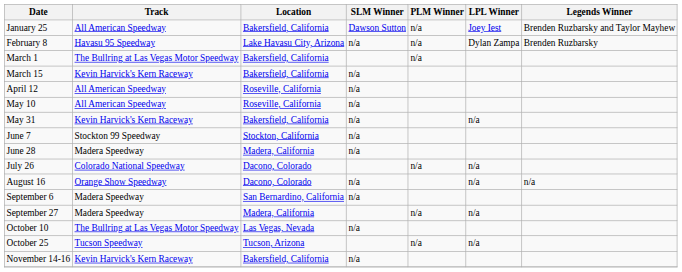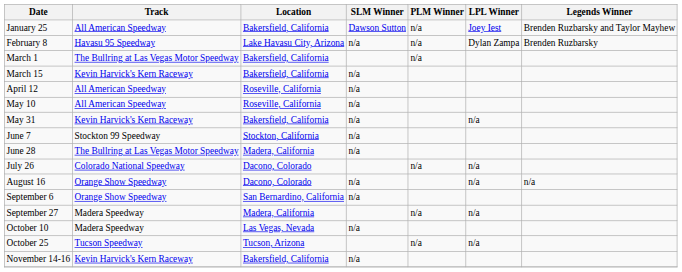 <table class="wikitable" style="font-size:90%;">
 <tr>
 <th>Date</th>
 <th>Track</th>
 <th>Location</th>
 <th>SLM Winner</th>
 <th>PLM Winner</th>
 <th>LPL Winner</th>
 <th>Legends Winner</th>
 </tr>
 <tr>
 <td>January 25</td>
 <td><a href='#'>All American Speedway</a></td>
 <td><a href='#'>Bakersfield, California</a></td>
 <td><a href='#'>Dawson Sutton</a></td>
 <td>n/a</td>
 <td><a href='#'>Joey Iest</a></td>
 <td>Brenden Ruzbarsky and Taylor Mayhew</td>
 </tr>
 <tr>
 <td>February 8</td>
 <td><a href='#'>Havasu 95 Speedway</a></td>
 <td><a href='#'>Lake Havasu City, Arizona</a></td>
 <td>n/a</td>
 <td>n/a</td>
 <td>Dylan Zampa</td>
 <td>Brenden Ruzbarsky</td>
 </tr>
 <tr>
 <td>March 1</td>
 <td><a href='#'>The Bullring at Las Vegas Motor Speedway</a></td>
 <td><a href='#'>Bakersfield, California</a></td>
 <td></td>
 <td>n/a</td>
 <td></td>
 <td></td>
 </tr>
 <tr>
 <td>March 15</td>
 <td><a href='#'>Kevin Harvick's Kern Raceway</a></td>
 <td><a href='#'>Bakersfield, California</a></td>
 <td>n/a</td>
 <td></td>
 <td></td>
 <td></td>
 </tr>
 <tr>
 <td>April 12</td>
 <td><a href='#'>All American Speedway</a></td>
 <td><a href='#'>Roseville, California</a></td>
 <td>n/a</td>
 <td></td>
 <td></td>
 <td></td>
 </tr>
 <tr>
 <td>May 10</td>
 <td><a href='#'>All American Speedway</a></td>
 <td><a href='#'>Roseville, California</a></td>
 <td>n/a</td>
 <td></td>
 <td></td>
 <td></td>
 </tr>
 <tr>
 <td>May 31</td>
 <td><a href='#'>Kevin Harvick's Kern Raceway</a></td>
 <td><a href='#'>Bakersfield, California</a></td>
 <td>n/a</td>
 <td></td>
 <td>n/a</td>
 <td></td>
 </tr>
 <tr>
 <td>June 7</td>
 <td>Stockton 99 Speedway</td>
 <td><a href='#'>Stockton, California</a></td>
 <td>n/a</td>
 <td></td>
 <td></td>
 <td></td>
 </tr>
 <tr>
 <td>June 28</td>
-<td>Madera Speedway</td>
+<td><a href='#'>The Bullring at Las Vegas Motor Speedway</a></td>
 <td><a href='#'>Madera, California</a></td>
 <td>n/a</td>
 <td></td>
 <td></td>
 <td></td>
 </tr>
 <tr>
 <td>July 26</td>
 <td><a href='#'>Colorado National Speedway</a></td>
 <td><a href='#'>Dacono, Colorado</a></td>
 <td></td>
 <td>n/a</td>
 <td>n/a</td>
 <td></td>
 </tr>
 <tr>
 <td>August 16</td>
 <td><a href='#'>Orange Show Speedway</a></td>
 <td><a href='#'>Dacono, Colorado</a></td>
 <td>n/a</td>
 <td></td>
 <td>n/a</td>
 <td>n/a</td>
 </tr>
 <tr>
 <td>September 6</td>
-<td>Madera Speedway</td>
+<td><a href='#'>Orange Show Speedway</a></td>
 <td><a href='#'>San Bernardino, California</a></td>
 <td>n/a</td>
 <td></td>
 <td></td>
 <td></td>
 </tr>
 <tr>
 <td>September 27</td>
 <td>Madera Speedway</td>
 <td><a href='#'>Madera, California</a></td>
 <td></td>
 <td>n/a</td>
 <td>n/a</td>
 <td></td>
 </tr>
 <tr>
 <td>October 10</td>
-<td><a href='#'>The Bullring at Las Vegas Motor Speedway</a></td>
+<td>Madera Speedway</td>
 <td><a href='#'>Las Vegas, Nevada</a></td>
 <td>n/a</td>
 <td></td>
 <td></td>
 <td></td>
 </tr>
 <tr>
 <td>October 25</td>
 <td><a href='#'>Tucson Speedway</a></td>
 <td><a href='#'>Tucson, Arizona</a></td>
 <td></td>
 <td>n/a</td>
 <td>n/a</td>
 <td></td>
 </tr>
 <tr>
 <td>November 14-16</td>
 <td><a href='#'>Kevin Harvick's Kern Raceway</a></td>
 <td><a href='#'>Bakersfield, California</a></td>
 <td>n/a</td>
 <td></td>
 <td></td>
 <td></td>
 </tr>
 <tr>
 </tr>
 </table>
